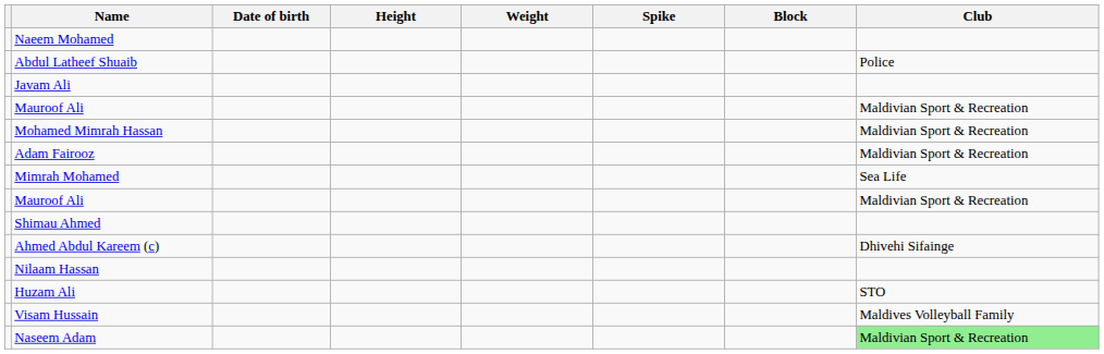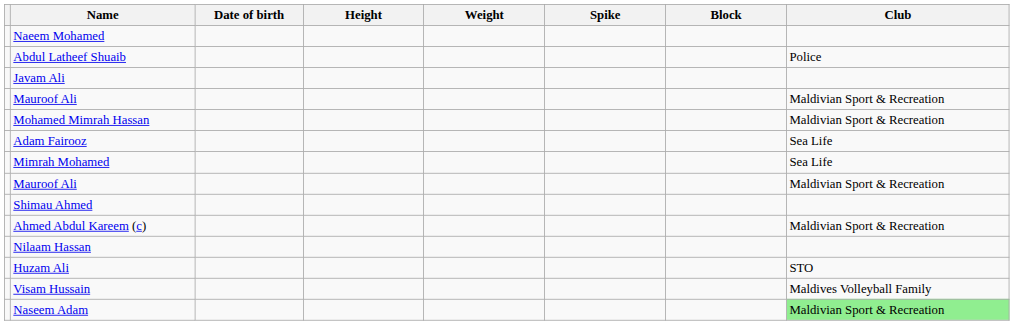 <table class="wikitable sortable" style="font-size:95%; text-align:center;">
 <tr>
 <th></th>
 <th style="width:14em">Name</th>
 <th style="width:8em">Date of birth</th>
 <th style="width:9em">Height</th>
 <th style="width:9em">Weight</th>
 <th style="width:9em">Spike</th>
 <th style="width:9em">Block</th>
 <th style="width:17em">Club</th>
 </tr>
 <tr>
 <td></td>
 <td align=left><a href='#'>Naeem Mohamed</a></td>
 <td align=right></td>
 <td></td>
 <td></td>
 <td></td>
 <td></td>
 <td></td>
 </tr>
 <tr>
 <td></td>
 <td align=left><a href='#'>Abdul Latheef Shuaib</a></td>
 <td align=right></td>
 <td></td>
 <td></td>
 <td></td>
 <td></td>
 <td align="left"> Police</td>
 </tr>
 <tr>
 <td></td>
 <td align=left><a href='#'>Javam Ali</a></td>
 <td align=right></td>
 <td></td>
 <td></td>
 <td></td>
 <td></td>
 <td></td>
 </tr>
 <tr>
 <td></td>
 <td align=left><a href='#'>Mauroof Ali</a></td>
 <td align=right></td>
 <td></td>
 <td></td>
 <td></td>
 <td></td>
 <td align="left"> Maldivian Sport & Recreation</td>
 </tr>
 <tr>
 <td></td>
 <td align=left><a href='#'>Mohamed Mimrah Hassan</a></td>
 <td align=right></td>
 <td></td>
 <td></td>
 <td></td>
 <td></td>
 <td align="left"> Maldivian Sport & Recreation</td>
 </tr>
 <tr>
 <td></td>
 <td align=left><a href='#'>Adam Fairooz</a></td>
 <td align=right></td>
 <td></td>
 <td></td>
 <td></td>
 <td></td>
-<td align="left"> Maldivian Sport & Recreation</td>
+<td align="left"> Sea Life</td>
 </tr>
 <tr>
 <td></td>
 <td align=left><a href='#'>Mimrah Mohamed</a></td>
 <td align=right></td>
 <td></td>
 <td></td>
 <td></td>
 <td></td>
 <td align="left"> Sea Life</td>
 </tr>
 <tr>
 <td></td>
 <td align=left><a href='#'>Mauroof Ali</a></td>
 <td align=right></td>
 <td></td>
 <td></td>
 <td></td>
 <td></td>
 <td align="left"> Maldivian Sport & Recreation</td>
 </tr>
 <tr>
 <td></td>
 <td align=left><a href='#'>Shimau Ahmed</a></td>
 <td align=right></td>
 <td></td>
 <td></td>
 <td></td>
 <td></td>
 <td></td>
 </tr>
 <tr>
 <td></td>
 <td align=left><a href='#'>Ahmed Abdul Kareem</a> (<a href='#'>c</a>)</td>
 <td align=right></td>
 <td></td>
 <td></td>
 <td></td>
 <td></td>
-<td align="left"> Dhivehi Sifainge</td>
+<td align="left"> Maldivian Sport & Recreation</td>
 </tr>
 <tr>
 <td></td>
 <td align=left><a href='#'>Nilaam Hassan</a></td>
 <td align=right></td>
 <td></td>
 <td></td>
 <td></td>
 <td></td>
 <td></td>
 </tr>
 <tr>
 <td></td>
 <td align=left><a href='#'>Huzam Ali</a></td>
 <td align=right></td>
 <td></td>
 <td></td>
 <td></td>
 <td></td>
 <td align="left"> STO</td>
 </tr>
 <tr>
 <td></td>
 <td align=left><a href='#'>Visam Hussain</a></td>
 <td align=right></td>
 <td></td>
 <td></td>
 <td></td>
 <td></td>
 <td align="left"> Maldives Volleyball Family</td>
 </tr>
 <tr>
 <td></td>
 <td align=left><a href='#'>Naseem Adam</a></td>
 <td align=right></td>
 <td></td>
 <td></td>
 <td></td>
 <td></td>
 <td align="left" style="background: lightgreen;"> Maldivian Sport & Recreation</td>
 </tr>
 </table>
